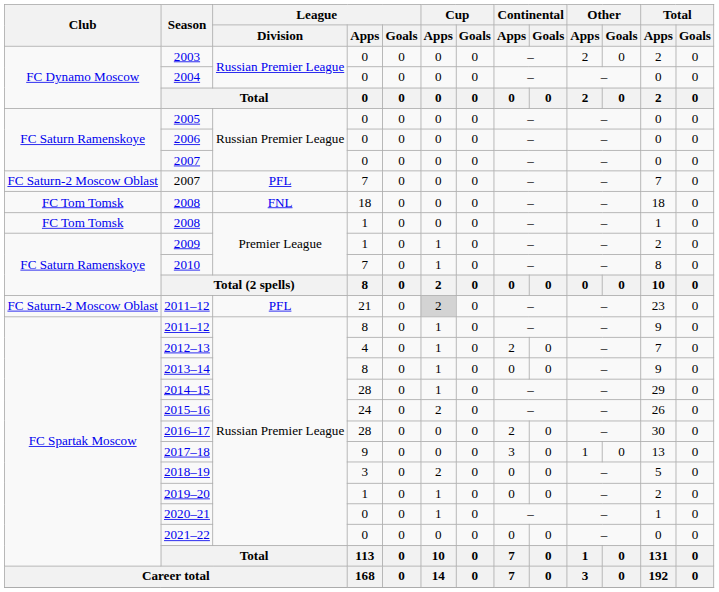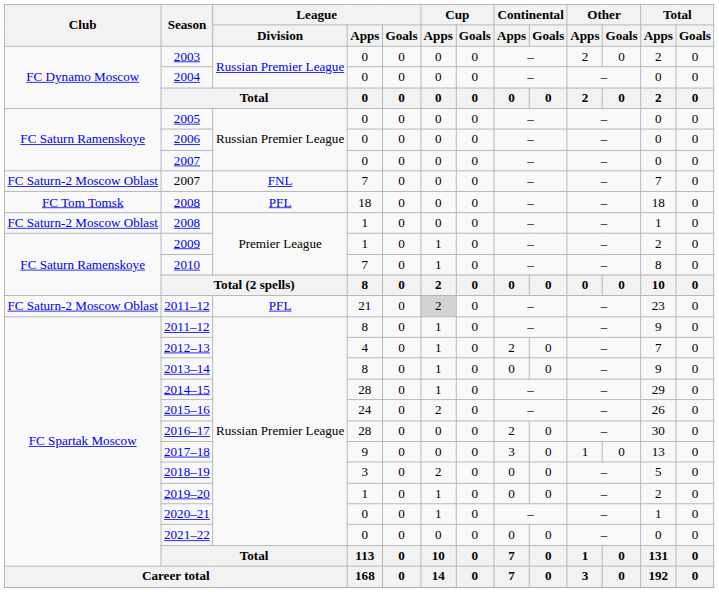 <table class="wikitable" style="text-align: center;">
 <tr>
 <th rowspan=2>Club</th>
 <th rowspan=2>Season</th>
 <th colspan=3>League</th>
 <th colspan=2>Cup</th>
 <th colspan=2>Continental</th>
 <th colspan=2>Other</th>
 <th colspan=2>Total</th>
 </tr>
 <tr>
 <th>Division</th>
 <th>Apps</th>
 <th>Goals</th>
 <th>Apps</th>
 <th>Goals</th>
 <th>Apps</th>
 <th>Goals</th>
 <th>Apps</th>
 <th>Goals</th>
 <th>Apps</th>
 <th>Goals</th>
 </tr>
 <tr>
 <td rowspan=3><a href='#'>FC Dynamo Moscow</a></td>
 <td><a href='#'>2003</a></td>
 <td rowspan=2><a href='#'>Russian Premier League</a></td>
 <td>0</td>
 <td>0</td>
 <td>0</td>
 <td>0</td>
 <td colspan=2>–</td>
 <td>2</td>
 <td>0</td>
 <td>2</td>
 <td>0</td>
 </tr>
 <tr>
 <td><a href='#'>2004</a></td>
 <td>0</td>
 <td>0</td>
 <td>0</td>
 <td>0</td>
 <td colspan=2>–</td>
 <td colspan=2>–</td>
 <td>0</td>
 <td>0</td>
 </tr>
 <tr>
 <th colspan=2>Total</th>
 <th>0</th>
 <th>0</th>
 <th>0</th>
 <th>0</th>
 <th>0</th>
 <th>0</th>
 <th>2</th>
 <th>0</th>
 <th>2</th>
 <th>0</th>
 </tr>
 <tr>
 <td rowspan=3><a href='#'>FC Saturn Ramenskoye</a></td>
 <td><a href='#'>2005</a></td>
 <td rowspan=3>Russian Premier League</td>
 <td>0</td>
 <td>0</td>
 <td>0</td>
 <td>0</td>
 <td colspan=2>–</td>
 <td colspan=2>–</td>
 <td>0</td>
 <td>0</td>
 </tr>
 <tr>
 <td><a href='#'>2006</a></td>
 <td>0</td>
 <td>0</td>
 <td>0</td>
 <td>0</td>
 <td colspan=2>–</td>
 <td colspan=2>–</td>
 <td>0</td>
 <td>0</td>
 </tr>
 <tr>
 <td><a href='#'>2007</a></td>
 <td>0</td>
 <td>0</td>
 <td>0</td>
 <td>0</td>
 <td colspan=2>–</td>
 <td colspan=2>–</td>
 <td>0</td>
 <td>0</td>
 </tr>
 <tr>
 <td><a href='#'>FC Saturn-2 Moscow Oblast</a></td>
 <td>2007</td>
-<td><a href='#'>PFL</a></td>
+<td><a href='#'>FNL</a></td>
 <td>7</td>
 <td>0</td>
 <td>0</td>
 <td>0</td>
 <td colspan=2>–</td>
 <td colspan=2>–</td>
 <td>7</td>
 <td>0</td>
 </tr>
 <tr>
 <td><a href='#'>FC Tom Tomsk</a></td>
 <td><a href='#'>2008</a></td>
-<td><a href='#'>FNL</a></td>
+<td><a href='#'>PFL</a></td>
 <td>18</td>
 <td>0</td>
 <td>0</td>
 <td>0</td>
 <td colspan=2>–</td>
 <td colspan=2>–</td>
 <td>18</td>
 <td>0</td>
 </tr>
 <tr>
-<td><a href='#'>FC Tom Tomsk</a></td>
+<td><a href='#'>FC Saturn-2 Moscow Oblast</a></td>
 <td><a href='#'>2008</a></td>
 <td rowspan=3>Premier League</td>
 <td>1</td>
 <td>0</td>
 <td>0</td>
 <td>0</td>
 <td colspan=2>–</td>
 <td colspan=2>–</td>
 <td>1</td>
 <td>0</td>
 </tr>
 <tr>
 <td rowspan=3><a href='#'>FC Saturn Ramenskoye</a></td>
 <td><a href='#'>2009</a></td>
 <td>1</td>
 <td>0</td>
 <td>1</td>
 <td>0</td>
 <td colspan=2>–</td>
 <td colspan=2>–</td>
 <td>2</td>
 <td>0</td>
 </tr>
 <tr>
 <td><a href='#'>2010</a></td>
 <td>7</td>
 <td>0</td>
 <td>1</td>
 <td>0</td>
 <td colspan=2>–</td>
 <td colspan=2>–</td>
 <td>8</td>
 <td>0</td>
 </tr>
 <tr>
 <th colspan=2>Total (2 spells)</th>
 <th>8</th>
 <th>0</th>
 <th>2</th>
 <th>0</th>
 <th>0</th>
 <th>0</th>
 <th>0</th>
 <th>0</th>
 <th>10</th>
 <th>0</th>
 </tr>
 <tr>
 <td><a href='#'>FC Saturn-2 Moscow Oblast</a></td>
 <td><a href='#'>2011–12</a></td>
 <td><a href='#'>PFL</a></td>
 <td>21</td>
 <td>0</td>
 <td style="background: lightgrey;">2</td>
 <td>0</td>
 <td colspan=2>–</td>
 <td colspan=2>–</td>
 <td>23</td>
 <td>0</td>
 </tr>
 <tr>
 <td rowspan=12><a href='#'>FC Spartak Moscow</a></td>
 <td><a href='#'>2011–12</a></td>
 <td rowspan=11>Russian Premier League</td>
 <td>8</td>
 <td>0</td>
 <td>1</td>
 <td>0</td>
 <td colspan=2>–</td>
 <td colspan=2>–</td>
 <td>9</td>
 <td>0</td>
 </tr>
 <tr>
 <td><a href='#'>2012–13</a></td>
 <td>4</td>
 <td>0</td>
 <td>1</td>
 <td>0</td>
 <td>2</td>
 <td>0</td>
 <td colspan=2>–</td>
 <td>7</td>
 <td>0</td>
 </tr>
 <tr>
 <td><a href='#'>2013–14</a></td>
 <td>8</td>
 <td>0</td>
 <td>1</td>
 <td>0</td>
 <td>0</td>
 <td>0</td>
 <td colspan=2>–</td>
 <td>9</td>
 <td>0</td>
 </tr>
 <tr>
 <td><a href='#'>2014–15</a></td>
 <td>28</td>
 <td>0</td>
 <td>1</td>
 <td>0</td>
 <td colspan=2>–</td>
 <td colspan=2>–</td>
 <td>29</td>
 <td>0</td>
 </tr>
 <tr>
 <td><a href='#'>2015–16</a></td>
 <td>24</td>
 <td>0</td>
 <td>2</td>
 <td>0</td>
 <td colspan=2>–</td>
 <td colspan=2>–</td>
 <td>26</td>
 <td>0</td>
 </tr>
 <tr>
 <td><a href='#'>2016–17</a></td>
 <td>28</td>
 <td>0</td>
 <td>0</td>
 <td>0</td>
 <td>2</td>
 <td>0</td>
 <td colspan=2>–</td>
 <td>30</td>
 <td>0</td>
 </tr>
 <tr>
 <td><a href='#'>2017–18</a></td>
 <td>9</td>
 <td>0</td>
 <td>0</td>
 <td>0</td>
 <td>3</td>
 <td>0</td>
 <td>1</td>
 <td>0</td>
 <td>13</td>
 <td>0</td>
 </tr>
 <tr>
 <td><a href='#'>2018–19</a></td>
 <td>3</td>
 <td>0</td>
 <td>2</td>
 <td>0</td>
 <td>0</td>
 <td>0</td>
 <td colspan=2>–</td>
 <td>5</td>
 <td>0</td>
 </tr>
 <tr>
 <td><a href='#'>2019–20</a></td>
 <td>1</td>
 <td>0</td>
 <td>1</td>
 <td>0</td>
 <td>0</td>
 <td>0</td>
 <td colspan=2>–</td>
 <td>2</td>
 <td>0</td>
 </tr>
 <tr>
 <td><a href='#'>2020–21</a></td>
 <td>0</td>
 <td>0</td>
 <td>1</td>
 <td>0</td>
 <td colspan=2>–</td>
 <td colspan=2>–</td>
 <td>1</td>
 <td>0</td>
 </tr>
 <tr>
 <td><a href='#'>2021–22</a></td>
 <td>0</td>
 <td>0</td>
 <td>0</td>
 <td>0</td>
 <td>0</td>
 <td>0</td>
 <td colspan=2>–</td>
 <td>0</td>
 <td>0</td>
 </tr>
 <tr>
 <th colspan=2>Total</th>
 <th>113</th>
 <th>0</th>
 <th>10</th>
 <th>0</th>
 <th>7</th>
 <th>0</th>
 <th>1</th>
 <th>0</th>
 <th>131</th>
 <th>0</th>
 </tr>
 <tr>
 <th colspan=3>Career total</th>
 <th>168</th>
 <th>0</th>
 <th>14</th>
 <th>0</th>
 <th>7</th>
 <th>0</th>
 <th>3</th>
 <th>0</th>
 <th>192</th>
 <th>0</th>
 </tr>
 <tr>
 </tr>
 </table>
